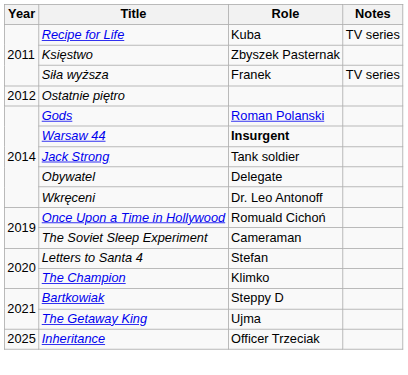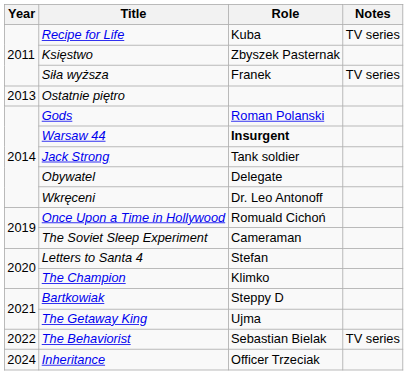 <table class="wikitable sortable">
 <tr>
 <th>Year</th>
 <th>Title</th>
 <th>Role</th>
 <th class="unsortable">Notes</th>
 </tr>
 <tr>
 <td rowspan="3">2011</td>
 <td><em><a href='#'>Recipe for Life</a></em></td>
 <td>Kuba</td>
 <td>TV series</td>
 </tr>
 <tr>
 <td><em>Księstwo</em></td>
 <td>Zbyszek Pasternak</td>
 <td></td>
 </tr>
 <tr>
 <td><em>Siła wyższa</em></td>
 <td>Franek</td>
 <td>TV series</td>
 </tr>
 <tr>
-<td>2012</td>
+<td>2013</td>
 <td><em>Ostatnie piętro</em></td>
 <td></td>
 <td></td>
 </tr>
 <tr>
 <td rowspan="5">2014</td>
 <td><em><a href='#'>Gods</a></em></td>
 <td><a href='#'>Roman Polanski</a></td>
 <td></td>
 </tr>
 <tr>
 <td><em><a href='#'>Warsaw 44</a></em></td>
 <td><strong>Insurgent</strong></td>
 <td></td>
 </tr>
 <tr>
 <td><em><a href='#'>Jack Strong</a></em></td>
 <td>Tank soldier</td>
 <td></td>
 </tr>
 <tr>
 <td><em>Obywatel</em></td>
 <td>Delegate</td>
 <td></td>
 </tr>
 <tr>
 <td><em>Wkręceni</em></td>
 <td>Dr. Leo Antonoff</td>
 <td></td>
 </tr>
 <tr>
 <td rowspan="2">2019</td>
 <td><em><a href='#'>Once Upon a Time in Hollywood</a></em></td>
 <td>Romuald Cichoń</td>
 <td></td>
 </tr>
 <tr>
 <td><em>The Soviet Sleep Experiment</em></td>
 <td>Cameraman</td>
 <td></td>
 </tr>
 <tr>
 <td rowspan="2">2020</td>
 <td><em>Letters to Santa 4</em></td>
 <td>Stefan</td>
 <td></td>
 </tr>
 <tr>
 <td><em><a href='#'>The Champion</a></em></td>
 <td>Klimko</td>
 <td></td>
 </tr>
 <tr>
 <td rowspan="2">2021</td>
 <td><em><a href='#'>Bartkowiak</a></em></td>
 <td>Steppy D</td>
 <td></td>
 </tr>
 <tr>
 <td><em><a href='#'>The Getaway King</a></em></td>
 <td>Ujma</td>
 <td></td>
 </tr>
 <tr>
-<td>2025</td>
+<td>2022</td>
+<td><em><a href='#'>The Behaviorist</a></em></td>
+<td>Sebastian Bielak</td>
+<td>TV series</td>
+</tr>
+<tr>
+<td>2024</td>
 <td><em><a href='#'>Inheritance</a></em></td>
 <td>Officer Trzeciak</td>
 <td></td>
 </tr>
 </table>
